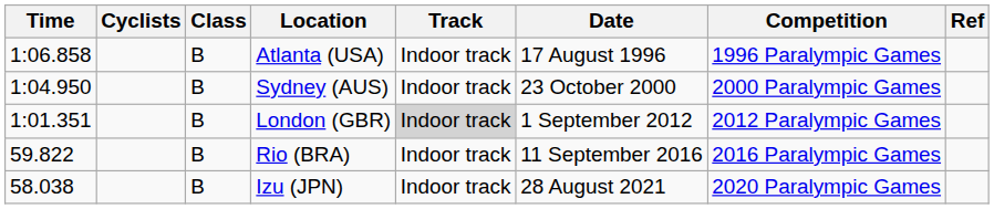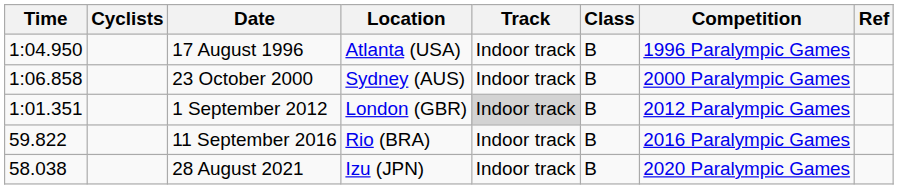 <table class="wikitable">
 <tr align="left">
 <th>Time</th>
 <th>Cyclists</th>
-<th>Class</th>
+<th>Date</th>
 <th>Location</th>
 <th>Track</th>
-<th>Date</th>
+<th>Class</th>
 <th>Competition</th>
 <th>Ref</th>
 </tr>
 <tr>
-<td>1:06.858</td>
+<td>1:04.950</td>
 <td><br></td>
-<td>B</td>
+<td>17 August 1996</td>
 <td><a href='#'>Atlanta</a> (USA)</td>
 <td>Indoor track</td>
-<td>17 August 1996</td>
+<td>B</td>
 <td><a href='#'>1996 Paralympic Games</a></td>
 <td></td>
 </tr>
 <tr>
-<td>1:04.950</td>
+<td>1:06.858</td>
 <td><br></td>
-<td>B</td>
+<td>23 October 2000</td>
 <td><a href='#'>Sydney</a> (AUS)</td>
 <td>Indoor track</td>
-<td>23 October 2000</td>
+<td>B</td>
 <td><a href='#'>2000 Paralympic Games</a></td>
 <td></td>
 </tr>
 <tr>
 <td>1:01.351</td>
 <td><br></td>
-<td>B</td>
+<td>1 September 2012</td>
 <td><a href='#'>London</a> (GBR)</td>
 <td style="background: lightgrey;">Indoor track</td>
-<td>1 September 2012</td>
+<td>B</td>
 <td><a href='#'>2012 Paralympic Games</a></td>
 <td></td>
 </tr>
 <tr>
 <td>59.822</td>
 <td><br></td>
-<td>B</td>
+<td>11 September 2016</td>
 <td><a href='#'>Rio</a> (BRA)</td>
 <td>Indoor track</td>
-<td>11 September 2016</td>
+<td>B</td>
 <td><a href='#'>2016 Paralympic Games</a></td>
 <td></td>
 </tr>
 <tr>
 <td>58.038</td>
 <td><br></td>
-<td>B</td>
+<td>28 August 2021</td>
 <td><a href='#'>Izu</a> (JPN)</td>
 <td>Indoor track</td>
-<td>28 August 2021</td>
+<td>B</td>
 <td><a href='#'>2020 Paralympic Games</a></td>
 <td></td>
 </tr>
 </table>
